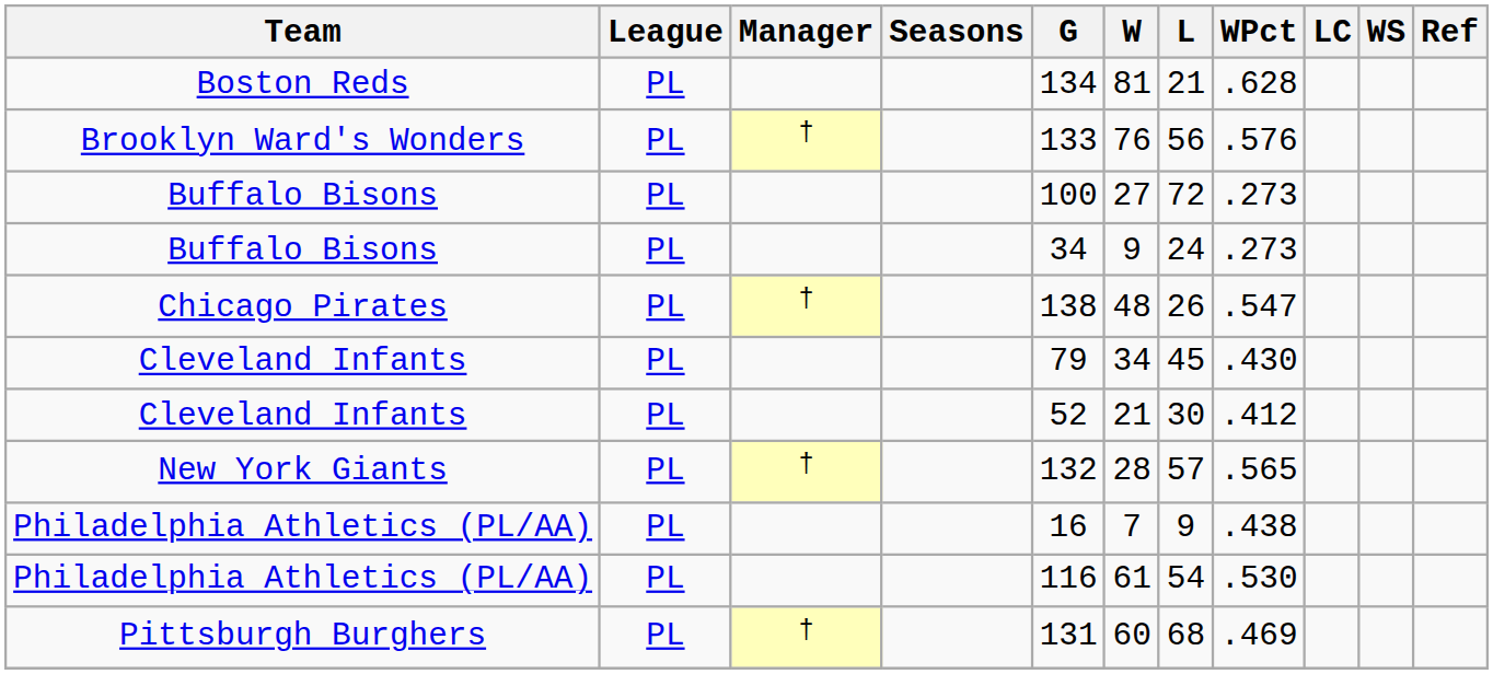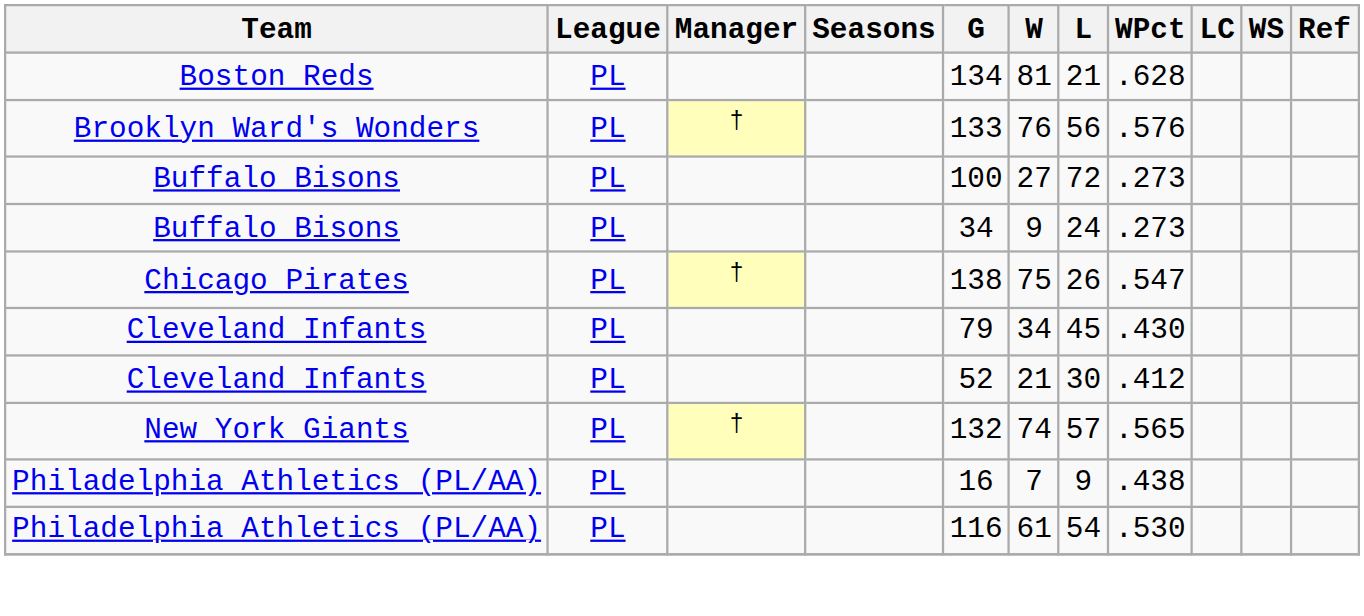 <table class="wikitable sortable" style="text-align:center">
 <tr>
 <th>Team</th>
 <th>League</th>
 <th>Manager</th>
 <th>Seasons</th>
 <th>G</th>
 <th>W</th>
 <th>L</th>
 <th>WPct</th>
 <th>LC</th>
 <th>WS</th>
 <th class="unsortable">Ref</th>
 </tr>
 <tr>
 <td><a href='#'>Boston Reds</a></td>
 <td><a href='#'>PL</a></td>
 <td></td>
 <td></td>
 <td>134</td>
 <td>81</td>
 <td>21</td>
 <td>.628</td>
 <td></td>
 <td></td>
 <td></td>
 </tr>
 <tr>
 <td><a href='#'>Brooklyn Ward's Wonders</a></td>
 <td><a href='#'>PL</a></td>
 <td bgcolor="#ffffbb"><sup>†</sup></td>
 <td></td>
 <td>133</td>
 <td>76</td>
 <td>56</td>
 <td>.576</td>
 <td></td>
 <td></td>
 <td></td>
 </tr>
 <tr>
 <td><a href='#'>Buffalo Bisons</a></td>
 <td><a href='#'>PL</a></td>
 <td></td>
 <td></td>
 <td>100</td>
 <td>27</td>
 <td>72</td>
 <td>.273</td>
 <td></td>
 <td></td>
 <td></td>
 </tr>
 <tr>
 <td><a href='#'>Buffalo Bisons</a></td>
 <td><a href='#'>PL</a></td>
 <td></td>
 <td></td>
 <td>34</td>
 <td>9</td>
 <td>24</td>
 <td>.273</td>
 <td></td>
 <td></td>
 <td></td>
 </tr>
 <tr>
 <td><a href='#'>Chicago Pirates</a></td>
 <td><a href='#'>PL</a></td>
 <td bgcolor="#ffffbb"><sup>†</sup></td>
 <td></td>
 <td>138</td>
-<td>48</td>
+<td>75</td>
 <td>26</td>
 <td>.547</td>
 <td></td>
 <td></td>
 <td></td>
 </tr>
 <tr>
 <td><a href='#'>Cleveland Infants</a></td>
 <td><a href='#'>PL</a></td>
 <td></td>
 <td></td>
 <td>79</td>
 <td>34</td>
 <td>45</td>
 <td>.430</td>
 <td></td>
 <td></td>
 <td></td>
 </tr>
 <tr>
 <td><a href='#'>Cleveland Infants</a></td>
 <td><a href='#'>PL</a></td>
 <td></td>
 <td></td>
 <td>52</td>
 <td>21</td>
 <td>30</td>
 <td>.412</td>
 <td></td>
 <td></td>
 <td></td>
 </tr>
 <tr>
 <td><a href='#'>New York Giants</a></td>
 <td><a href='#'>PL</a></td>
 <td bgcolor="#ffffbb"><sup>†</sup></td>
 <td></td>
 <td>132</td>
-<td>28</td>
+<td>74</td>
 <td>57</td>
 <td>.565</td>
 <td></td>
 <td></td>
 <td></td>
 </tr>
 <tr>
 <td><a href='#'>Philadelphia Athletics (PL/AA)</a></td>
 <td><a href='#'>PL</a></td>
 <td></td>
 <td></td>
 <td>16</td>
 <td>7</td>
 <td>9</td>
 <td>.438</td>
 <td></td>
 <td></td>
 <td></td>
 </tr>
 <tr>
 <td><a href='#'>Philadelphia Athletics (PL/AA)</a></td>
 <td><a href='#'>PL</a></td>
 <td></td>
 <td></td>
 <td>116</td>
 <td>61</td>
 <td>54</td>
 <td>.530</td>
 <td></td>
 <td></td>
 <td></td>
 </tr>
 <tr>
-<td><a href='#'>Pittsburgh Burghers</a></td>
-<td><a href='#'>PL</a></td>
-<td bgcolor="#ffffbb"><sup>†</sup></td>
-<td></td>
-<td>131</td>
-<td>60</td>
-<td>68</td>
-<td>.469</td>
-<td></td>
-<td></td>
-<td></td>
-</tr>
-<tr>
 </tr>
 </table>
